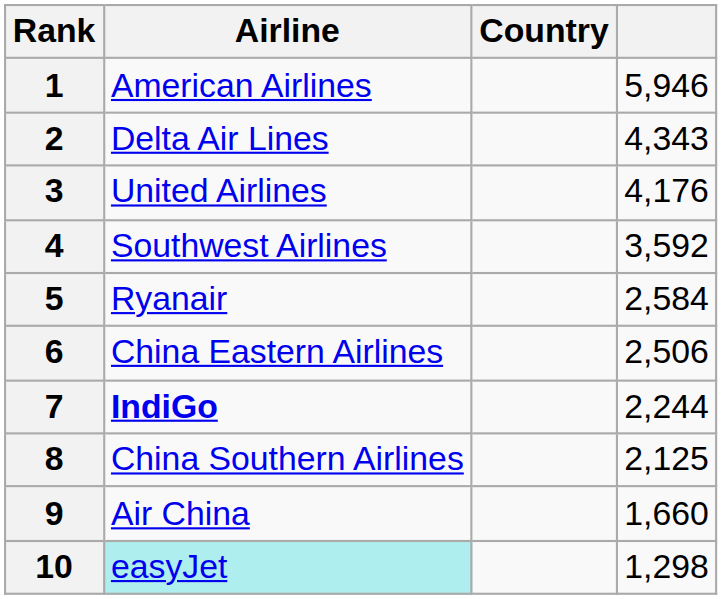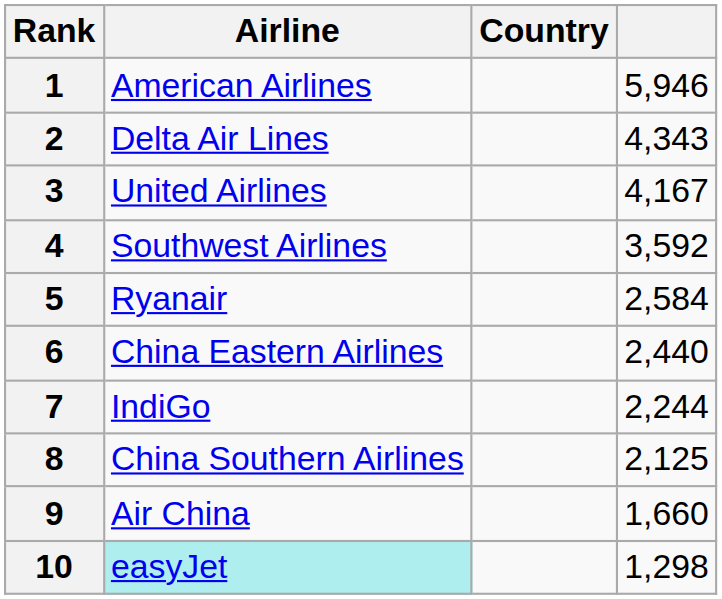 <table class="wikitable sortable">
 <tr>
 <th>Rank</th>
 <th>Airline</th>
 <th>Country</th>
 <th></th>
 </tr>
 <tr>
 <th>1</th>
 <td><a href='#'>American Airlines</a></td>
 <td></td>
 <td>5,946</td>
 </tr>
 <tr>
 <th>2</th>
 <td><a href='#'>Delta Air Lines</a></td>
 <td></td>
 <td>4,343</td>
 </tr>
 <tr>
 <th>3</th>
 <td><a href='#'>United Airlines</a></td>
 <td></td>
-<td>4,176</td>
+<td>4,167</td>
 </tr>
 <tr>
 <th>4</th>
 <td><a href='#'>Southwest Airlines</a></td>
 <td></td>
 <td>3,592</td>
 </tr>
 <tr>
 <th>5</th>
 <td><a href='#'>Ryanair</a></td>
 <td></td>
 <td>2,584</td>
 </tr>
 <tr>
 <th>6</th>
 <td><a href='#'>China Eastern Airlines</a></td>
 <td></td>
-<td>2,506</td>
+<td>2,440</td>
 </tr>
 <tr>
 <th>7</th>
-<td><strong><a href='#'>IndiGo</a></strong></td>
+<td><a href='#'>IndiGo</a></td>
 <td></td>
 <td>2,244</td>
 </tr>
 <tr>
 <th>8</th>
 <td><a href='#'>China Southern Airlines</a></td>
 <td></td>
 <td>2,125</td>
 </tr>
 <tr>
 <th>9</th>
 <td><a href='#'>Air China</a></td>
 <td></td>
 <td>1,660</td>
 </tr>
 <tr>
 <th>10</th>
 <td style="background: paleturquoise;"><a href='#'>easyJet</a></td>
 <td></td>
 <td>1,298</td>
 </tr>
 </table>
